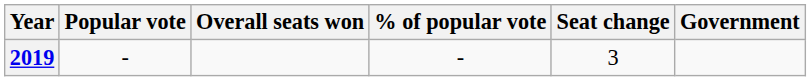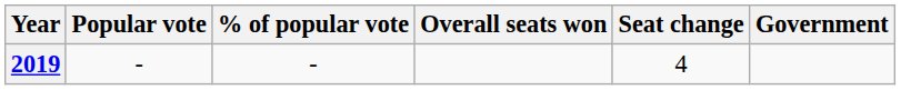 <table class="wikitable" style="text-align:center">
 <tr>
 <th>Year</th>
 <th>Popular vote</th>
+<th>% of popular vote</th>
 <th>Overall seats won</th>
-<th>% of popular vote</th>
 <th>Seat change</th>
 <th rowspan=1>Government</th>
 </tr>
 <tr>
 <th><a href='#'>2019</a></th>
 <td>-</td>
+<td>-</td>
 <td></td>
-<td>-</td>
-<td> 3</td>
+<td> 4</td>
 <td></td>
 </tr>
 </table>
